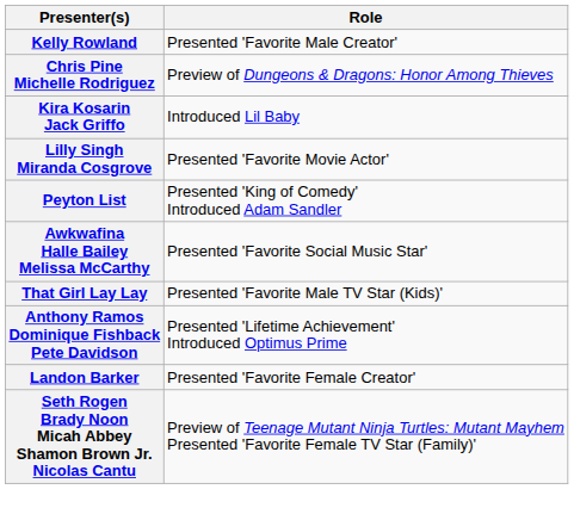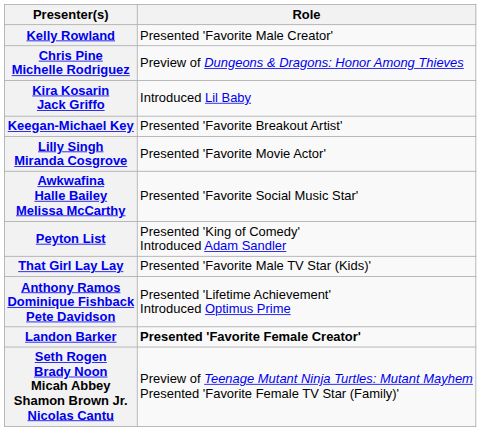 <table class="wikitable plainrowheaders">
 <tr>
 <th scope="col">Presenter(s)</th>
 <th scope="col">Role</th>
 </tr>
 <tr>
 <th scope="row"><a href='#'>Kelly Rowland</a></th>
 <td>Presented 'Favorite Male Creator'</td>
 </tr>
 <tr>
 <th scope="row"><a href='#'>Chris Pine</a><br><a href='#'>Michelle Rodriguez</a></th>
 <td>Preview of <em><a href='#'>Dungeons & Dragons: Honor Among Thieves</a></em></td>
 </tr>
 <tr>
 <th scope="row"><a href='#'>Kira Kosarin</a><br><a href='#'>Jack Griffo</a></th>
 <td>Introduced <a href='#'>Lil Baby</a></td>
 </tr>
 <tr>
+<th scope="row"><a href='#'>Keegan-Michael Key</a></th>
+<td>Presented 'Favorite Breakout Artist'</td>
+</tr>
+<tr>
 <th scope="row"><a href='#'>Lilly Singh</a><br><a href='#'>Miranda Cosgrove</a></th>
 <td>Presented 'Favorite Movie Actor'</td>
 </tr>
 <tr>
+<th scope="row"><a href='#'>Awkwafina</a><br><a href='#'>Halle Bailey</a><br><a href='#'>Melissa McCarthy</a></th>
+<td>Presented 'Favorite Social Music Star'</td>
+</tr>
+<tr>
 <th scope="row"><a href='#'>Peyton List</a></th>
 <td>Presented 'King of Comedy'<br>Introduced <a href='#'>Adam Sandler</a></td>
-</tr>
-<tr>
-<th scope="row"><a href='#'>Awkwafina</a><br><a href='#'>Halle Bailey</a><br><a href='#'>Melissa McCarthy</a></th>
-<td>Presented 'Favorite Social Music Star'</td>
 </tr>
 <tr>
 <th scope="row"><a href='#'>That Girl Lay Lay</a></th>
 <td>Presented 'Favorite Male TV Star (Kids)'</td>
 </tr>
 <tr>
 <th scope="row"><a href='#'>Anthony Ramos</a><br><a href='#'>Dominique Fishback</a><br><a href='#'>Pete Davidson</a></th>
 <td>Presented 'Lifetime Achievement'<br>Introduced <a href='#'>Optimus Prime</a></td>
 </tr>
 <tr>
 <th scope="row"><a href='#'>Landon Barker</a></th>
-<td>Presented 'Favorite Female Creator'</td>
+<td><strong>Presented 'Favorite Female Creator'</strong></td>
 </tr>
 <tr>
 <th scope="row"><a href='#'>Seth Rogen</a><br><a href='#'>Brady Noon</a><br>Micah Abbey<br>Shamon Brown Jr.<br><a href='#'>Nicolas Cantu</a></th>
 <td>Preview of <em><a href='#'>Teenage Mutant Ninja Turtles: Mutant Mayhem</a></em><br>Presented 'Favorite Female TV Star (Family)'</td>
 </tr>
 </table>
